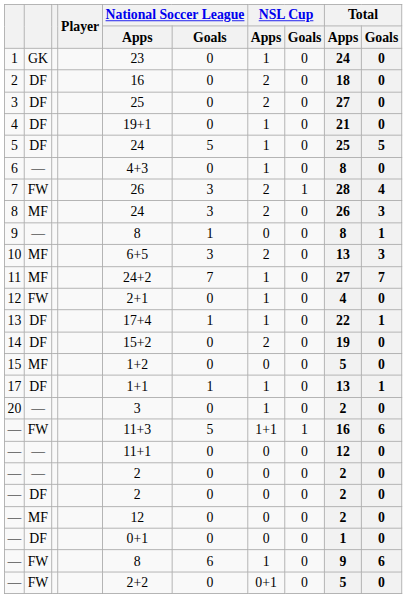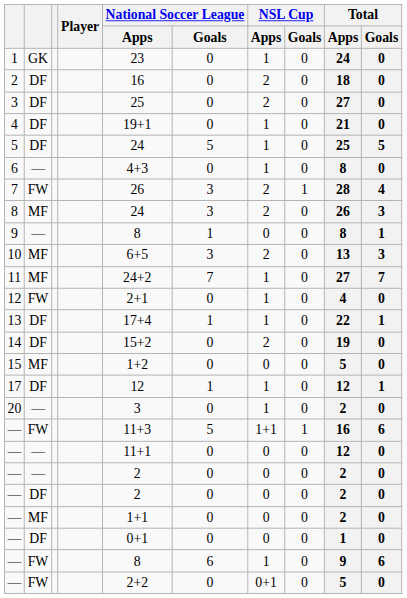 <table class="wikitable sortable" style="text-align:center">
 <tr>
 <th rowspan="2"></th>
 <th rowspan="2"></th>
 <th rowspan="2"></th>
 <th rowspan="2">Player</th>
 <th colspan="2"><a href='#'>National Soccer League</a></th>
 <th colspan="2"><a href='#'>NSL Cup</a></th>
 <th colspan="2">Total</th>
 </tr>
 <tr>
 <th>Apps</th>
 <th>Goals</th>
 <th>Apps</th>
 <th>Goals</th>
 <th>Apps</th>
 <th>Goals</th>
 </tr>
 <tr>
 <td>1</td>
 <td>GK</td>
 <td></td>
 <td align="left"><br></td>
 <td>23</td>
 <td>0<br></td>
 <td>1</td>
 <td>0<br></td>
 <th>24</th>
 <th>0</th>
 </tr>
 <tr>
 <td>2</td>
 <td>DF</td>
 <td></td>
 <td align="left"><br></td>
 <td>16</td>
 <td>0<br></td>
 <td>2</td>
 <td>0<br></td>
 <th>18</th>
 <th>0</th>
 </tr>
 <tr>
 <td>3</td>
 <td>DF</td>
 <td></td>
 <td align="left"><br></td>
 <td>25</td>
 <td>0<br></td>
 <td>2</td>
 <td>0<br></td>
 <th>27</th>
 <th>0</th>
 </tr>
 <tr>
 <td>4</td>
 <td>DF</td>
 <td></td>
 <td align="left"><br></td>
 <td>19+1</td>
 <td>0<br></td>
 <td>1</td>
 <td>0<br></td>
 <th>21</th>
 <th>0</th>
 </tr>
 <tr>
 <td>5</td>
 <td>DF</td>
 <td></td>
 <td align="left"><br></td>
 <td>24</td>
 <td>5<br></td>
 <td>1</td>
 <td>0<br></td>
 <th>25</th>
 <th>5</th>
 </tr>
 <tr>
 <td>6</td>
 <td>—</td>
 <td></td>
 <td align="left"><br></td>
 <td>4+3</td>
 <td>0<br></td>
 <td>1</td>
 <td>0<br></td>
 <th>8</th>
 <th>0</th>
 </tr>
 <tr>
 <td>7</td>
 <td>FW</td>
 <td></td>
 <td align="left"><br></td>
 <td>26</td>
 <td>3<br></td>
 <td>2</td>
 <td>1<br></td>
 <th>28</th>
 <th>4</th>
 </tr>
 <tr>
 <td>8</td>
 <td>MF</td>
 <td></td>
 <td align="left"><br></td>
 <td>24</td>
 <td>3<br></td>
 <td>2</td>
 <td>0<br></td>
 <th>26</th>
 <th>3</th>
 </tr>
 <tr>
 <td>9</td>
 <td>—</td>
 <td></td>
 <td align="left"><br></td>
 <td>8</td>
 <td>1<br></td>
 <td>0</td>
 <td>0<br></td>
 <th>8</th>
 <th>1</th>
 </tr>
 <tr>
 <td>10</td>
 <td>MF</td>
 <td></td>
 <td align="left"><br></td>
 <td>6+5</td>
 <td>3<br></td>
 <td>2</td>
 <td>0<br></td>
 <th>13</th>
 <th>3</th>
 </tr>
 <tr>
 <td>11</td>
 <td>MF</td>
 <td></td>
 <td align="left"><br></td>
 <td>24+2</td>
 <td>7<br></td>
 <td>1</td>
 <td>0<br></td>
 <th>27</th>
 <th>7</th>
 </tr>
 <tr>
 <td>12</td>
 <td>FW</td>
 <td></td>
 <td align="left"><br></td>
 <td>2+1</td>
 <td>0<br></td>
 <td>1</td>
 <td>0<br></td>
 <th>4</th>
 <th>0</th>
 </tr>
 <tr>
 <td>13</td>
 <td>DF</td>
 <td></td>
 <td align="left"><br></td>
 <td>17+4</td>
 <td>1<br></td>
 <td>1</td>
 <td>0<br></td>
 <th>22</th>
 <th>1</th>
 </tr>
 <tr>
 <td>14</td>
 <td>DF</td>
 <td></td>
 <td align="left"><br></td>
 <td>15+2</td>
 <td>0<br></td>
 <td>2</td>
 <td>0<br></td>
 <th>19</th>
 <th>0</th>
 </tr>
 <tr>
 <td>15</td>
 <td>MF</td>
 <td></td>
 <td align="left"><br></td>
 <td>1+2</td>
 <td>0<br></td>
 <td>0</td>
 <td>0<br></td>
 <th>5</th>
 <th>0</th>
 </tr>
 <tr>
 <td>17</td>
 <td>DF</td>
 <td></td>
 <td align="left"><br></td>
-<td>1+1</td>
+<td>12</td>
 <td>1<br></td>
 <td>1</td>
 <td>0<br></td>
-<th>13</th>
+<th>12</th>
 <th>1</th>
 </tr>
 <tr>
 <td>20</td>
 <td>—</td>
 <td></td>
 <td align="left"><br></td>
 <td>3</td>
 <td>0<br></td>
 <td>1</td>
 <td>0<br></td>
 <th>2</th>
 <th>0</th>
 </tr>
 <tr>
 <td>—</td>
 <td>FW</td>
 <td></td>
 <td align="left"><br></td>
 <td>11+3</td>
 <td>5<br></td>
 <td>1+1</td>
 <td>1<br></td>
 <th>16</th>
 <th>6</th>
 </tr>
 <tr>
 <td>—</td>
 <td>—</td>
 <td></td>
 <td align="left"><br></td>
 <td>11+1</td>
 <td>0<br></td>
 <td>0</td>
 <td>0<br></td>
 <th>12</th>
 <th>0</th>
 </tr>
 <tr>
 <td>—</td>
 <td>—</td>
 <td></td>
 <td align="left"><br></td>
 <td>2</td>
 <td>0<br></td>
 <td>0</td>
 <td>0<br></td>
 <th>2</th>
 <th>0</th>
 </tr>
 <tr>
 <td>—</td>
 <td>DF</td>
 <td></td>
 <td align="left"><br></td>
 <td>2</td>
 <td>0<br></td>
 <td>0</td>
 <td>0<br></td>
 <th>2</th>
 <th>0</th>
 </tr>
 <tr>
 <td>—</td>
 <td>MF</td>
 <td></td>
 <td align="left"><br></td>
-<td>12</td>
+<td>1+1</td>
 <td>0<br></td>
 <td>0</td>
 <td>0<br></td>
 <th>2</th>
 <th>0</th>
 </tr>
 <tr>
 <td>—</td>
 <td>DF</td>
 <td></td>
 <td align="left"><br></td>
 <td>0+1</td>
 <td>0<br></td>
 <td>0</td>
 <td>0<br></td>
 <th>1</th>
 <th>0</th>
 </tr>
 <tr>
 <td>—</td>
 <td>FW</td>
 <td></td>
 <td align="left"><br></td>
 <td>8</td>
 <td>6<br></td>
 <td>1</td>
 <td>0<br></td>
 <th>9</th>
 <th>6</th>
 </tr>
 <tr>
 <td>—</td>
 <td>FW</td>
 <td></td>
 <td align="left"><br></td>
 <td>2+2</td>
 <td>0<br></td>
 <td>0+1</td>
 <td>0<br></td>
 <th>5</th>
 <th>0</th>
 </tr>
 </table>
